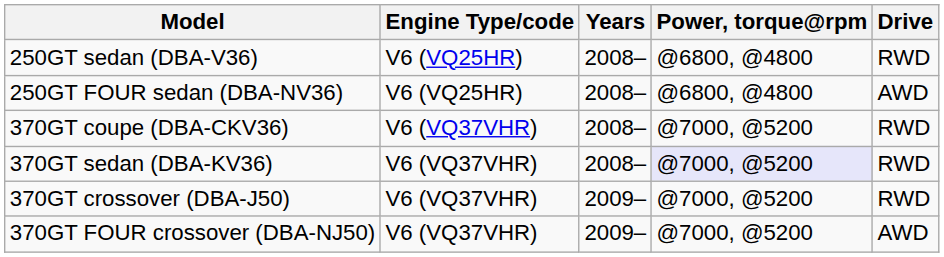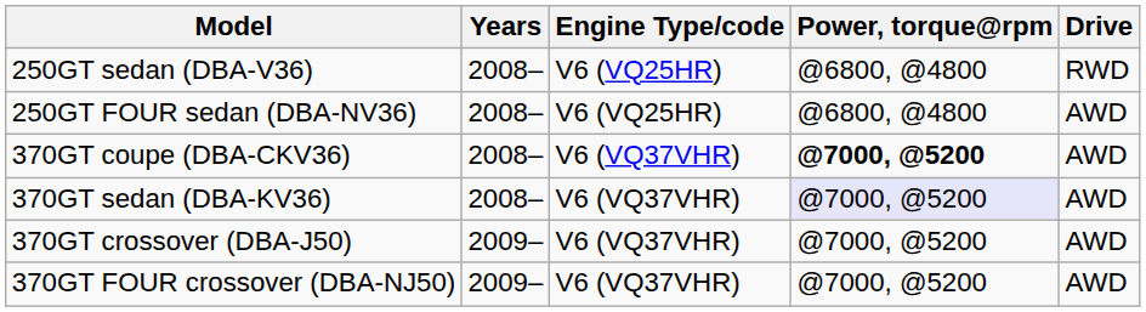 <table class="wikitable">
 <tr>
 <th>Model</th>
+<th>Years</th>
 <th>Engine Type/code</th>
-<th>Years</th>
 <th>Power, torque@rpm</th>
 <th>Drive</th>
 </tr>
 <tr>
 <td>250GT sedan (DBA-V36)</td>
+<td>2008–</td>
 <td> V6 (<a href='#'>VQ25HR</a>)</td>
-<td>2008–</td>
 <td>@6800, @4800</td>
 <td>RWD</td>
 </tr>
 <tr>
 <td>250GT FOUR sedan (DBA-NV36)</td>
+<td>2008–</td>
 <td> V6 (VQ25HR)</td>
-<td>2008–</td>
 <td>@6800, @4800</td>
 <td>AWD</td>
 </tr>
 <tr>
 <td>370GT coupe (DBA-CKV36)</td>
+<td>2008–</td>
 <td> V6 (<a href='#'>VQ37VHR</a>)</td>
-<td>2008–</td>
-<td>@7000, @5200</td>
-<td>RWD</td>
+<td><strong>@7000, @5200</strong></td>
+<td>AWD</td>
 </tr>
 <tr>
 <td>370GT sedan (DBA-KV36)</td>
+<td>2008–</td>
 <td> V6 (VQ37VHR)</td>
-<td>2008–</td>
 <td style="background: lavender;">@7000, @5200</td>
-<td>RWD</td>
+<td>AWD</td>
 </tr>
 <tr>
 <td>370GT crossover (DBA-J50)</td>
+<td>2009–</td>
 <td> V6 (VQ37VHR)</td>
-<td>2009–</td>
 <td>@7000, @5200</td>
-<td>RWD</td>
+<td>AWD</td>
 </tr>
 <tr>
 <td>370GT FOUR crossover (DBA-NJ50)</td>
+<td>2009–</td>
 <td> V6 (VQ37VHR)</td>
-<td>2009–</td>
 <td>@7000, @5200</td>
 <td>AWD</td>
 </tr>
 </table>
